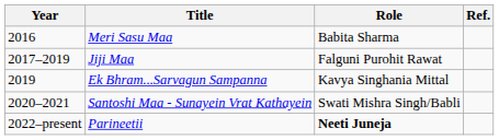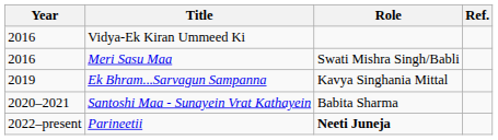 <table class="wikitable sortable">
 <tr>
 <th>Year</th>
 <th>Title</th>
 <th>Role</th>
 <th>Ref.</th>
 </tr>
 <tr>
 <td>2016</td>
-<td><em><a href='#'>Meri Sasu Maa</a></em></td>
-<td>Babita Sharma</td>
+<td>Vidya-Ek Kiran Ummeed Ki</td>
+<td></td>
 <td></td>
 </tr>
 <tr>
-<td>2017–2019</td>
-<td><em><a href='#'>Jiji Maa</a></em></td>
-<td>Falguni Purohit Rawat</td>
+<td>2016</td>
+<td><em><a href='#'>Meri Sasu Maa</a></em></td>
+<td>Swati Mishra Singh/Babli</td>
 <td></td>
 </tr>
 <tr>
 <td>2019</td>
 <td><em><a href='#'>Ek Bhram...Sarvagun Sampanna</a></em></td>
 <td>Kavya Singhania Mittal</td>
 <td></td>
 </tr>
 <tr>
 <td>2020–2021</td>
 <td><em><a href='#'>Santoshi Maa - Sunayein Vrat Kathayein</a></em></td>
-<td>Swati Mishra Singh/Babli</td>
+<td>Babita Sharma</td>
 <td></td>
 </tr>
 <tr>
 <td>2022–present</td>
 <td><em><a href='#'>Parineetii</a></em></td>
 <td><strong>Neeti Juneja</strong></td>
 <td></td>
 </tr>
 </table>
